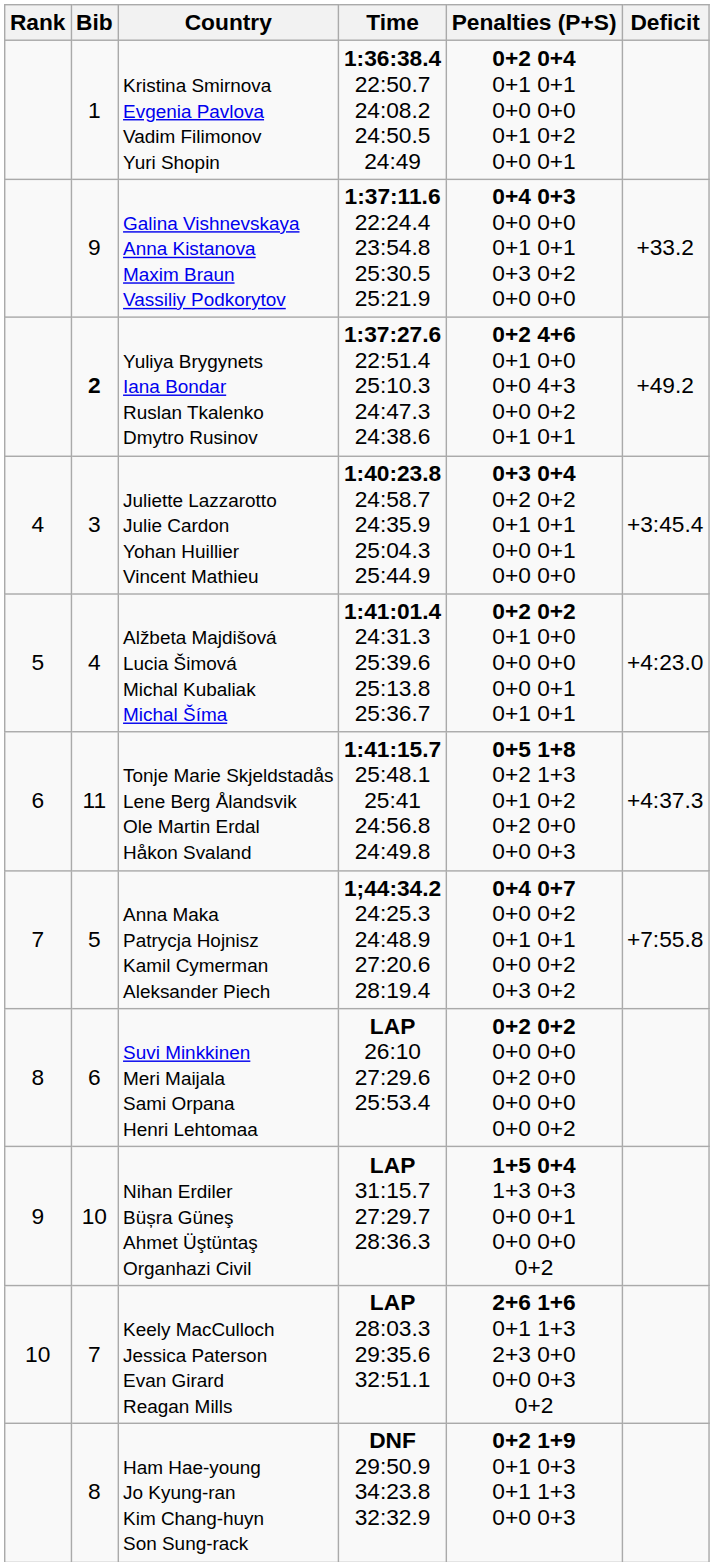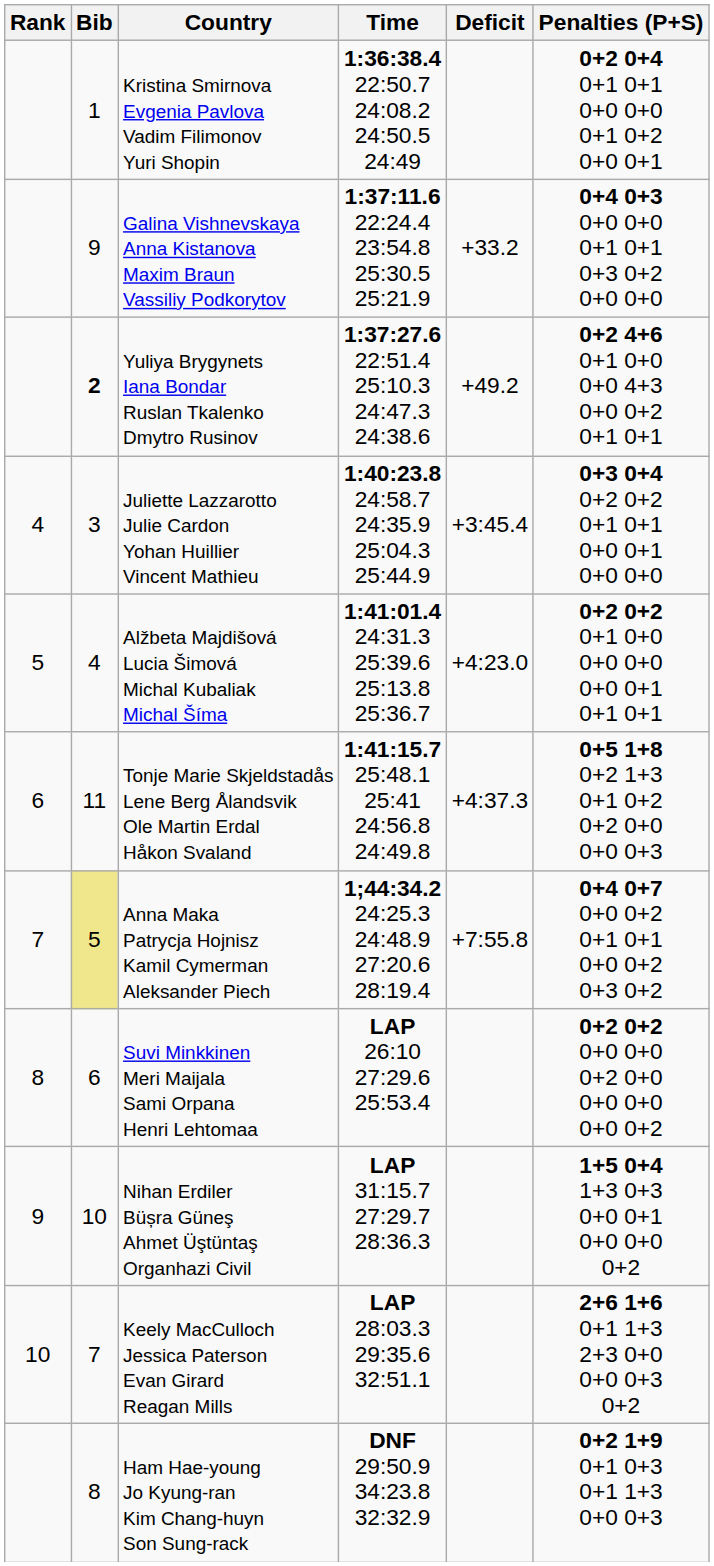 <table class="wikitable sortable" style="text-align:center">
 <tr>
 <th>Rank</th>
 <th>Bib</th>
 <th>Country</th>
 <th>Time</th>
+<th>Deficit</th>
 <th>Penalties  (P+S)</th>
-<th>Deficit</th>
 </tr>
 <tr>
 <td></td>
 <td>1</td>
 <td align=left><br><small>Kristina Smirnova<br><a href='#'>Evgenia Pavlova</a><br>Vadim Filimonov<br>Yuri Shopin</small></td>
 <td><strong>1:36:38.4</strong><br>22:50.7<br>24:08.2<br>24:50.5<br>24:49</td>
+<td></td>
 <td><strong>0+2 0+4</strong><br>0+1 0+1<br>0+0 0+0<br>0+1 0+2<br>0+0 0+1</td>
-<td></td>
 </tr>
 <tr>
 <td></td>
 <td>9</td>
 <td align=left><br><small><a href='#'>Galina Vishnevskaya</a><br><a href='#'>Anna Kistanova</a><br><a href='#'>Maxim Braun</a><br><a href='#'>Vassiliy Podkorytov</a></small></td>
 <td><strong>1:37:11.6</strong><br>22:24.4<br>23:54.8<br>25:30.5<br>25:21.9</td>
+<td>+33.2</td>
 <td><strong>0+4 0+3</strong><br>0+0 0+0<br>0+1 0+1<br>0+3 0+2<br>0+0 0+0</td>
-<td>+33.2</td>
 </tr>
 <tr>
 <td></td>
 <td><strong>2</strong></td>
 <td align=left><br><small>Yuliya Brygynets<br><a href='#'>Iana Bondar</a><br>Ruslan Tkalenko<br>Dmytro Rusinov</small></td>
 <td><strong>1:37:27.6</strong><br>22:51.4<br>25:10.3<br>24:47.3<br>24:38.6</td>
+<td>+49.2</td>
 <td><strong>0+2 4+6</strong><br>0+1 0+0<br>0+0 4+3<br>0+0 0+2<br>0+1 0+1</td>
-<td>+49.2</td>
 </tr>
 <tr>
 <td>4</td>
 <td>3</td>
 <td align=left><br><small>Juliette Lazzarotto<br>Julie Cardon<br>Yohan Huillier<br>Vincent Mathieu</small></td>
 <td><strong>1:40:23.8</strong><br>24:58.7<br>24:35.9<br>25:04.3<br>25:44.9</td>
+<td>+3:45.4</td>
 <td><strong>0+3 0+4</strong><br>0+2 0+2<br>0+1 0+1<br>0+0 0+1<br>0+0 0+0</td>
-<td>+3:45.4</td>
 </tr>
 <tr>
 <td>5</td>
 <td>4</td>
 <td align=left><br><small>Alžbeta Majdišová<br>Lucia Šimová<br>Michal Kubaliak<br><a href='#'>Michal Šíma</a></small></td>
 <td><strong>1:41:01.4</strong><br>24:31.3<br>25:39.6<br>25:13.8<br>25:36.7</td>
+<td>+4:23.0</td>
 <td><strong>0+2 0+2</strong><br>0+1 0+0<br>0+0 0+0<br>0+0 0+1<br>0+1 0+1</td>
-<td>+4:23.0</td>
 </tr>
 <tr>
 <td>6</td>
 <td>11</td>
 <td align=left><br><small>Tonje Marie Skjeldstadås<br>Lene Berg Ålandsvik<br>Ole Martin Erdal<br>Håkon Svaland</small></td>
 <td><strong>1:41:15.7</strong><br>25:48.1<br>25:41<br>24:56.8<br>24:49.8</td>
+<td>+4:37.3</td>
 <td><strong>0+5 1+8</strong><br>0+2 1+3<br>0+1 0+2<br>0+2 0+0<br>0+0 0+3</td>
-<td>+4:37.3</td>
 </tr>
 <tr>
 <td>7</td>
-<td>5</td>
+<td style="background: khaki;">5</td>
 <td align=left><br><small>Anna Maka<br>Patrycja Hojnisz<br>Kamil Cymerman<br>Aleksander Piech</small></td>
 <td><strong>1;44:34.2</strong><br>24:25.3<br>24:48.9<br>27:20.6<br>28:19.4</td>
+<td>+7:55.8</td>
 <td><strong>0+4 0+7</strong><br>0+0 0+2<br>0+1 0+1<br>0+0 0+2<br>0+3 0+2</td>
-<td>+7:55.8</td>
 </tr>
 <tr>
 <td>8</td>
 <td>6</td>
 <td align=left><br><small><a href='#'>Suvi Minkkinen</a><br>Meri Maijala<br>Sami Orpana<br>Henri Lehtomaa</small></td>
 <td valign=top><strong>LAP</strong><br>26:10<br>27:29.6<br>25:53.4</td>
+<td></td>
 <td valign=top><strong>0+2 0+2</strong><br>0+0 0+0<br>0+2 0+0<br>0+0 0+0<br>0+0 0+2</td>
-<td></td>
 </tr>
 <tr>
 <td>9</td>
 <td>10</td>
 <td align=left><br><small>Nihan Erdiler<br>Büșra Güneş<br>Ahmet Üştüntaş<br>Organhazi Civil</small></td>
 <td valign=top><strong>LAP</strong><br>31:15.7<br>27:29.7<br>28:36.3</td>
+<td></td>
 <td valign=top><strong>1+5 0+4</strong><br>1+3 0+3<br>0+0 0+1<br>0+0 0+0<br>0+2</td>
-<td></td>
 </tr>
 <tr>
 <td>10</td>
 <td>7</td>
 <td align=left><br><small>Keely MacCulloch<br>Jessica Paterson<br>Evan Girard<br>Reagan Mills</small></td>
 <td valign=top><strong>LAP</strong><br>28:03.3<br>29:35.6<br>32:51.1</td>
+<td></td>
 <td valign=top><strong>2+6 1+6</strong><br>0+1 1+3<br>2+3 0+0<br>0+0 0+3<br>0+2</td>
-<td></td>
 </tr>
 <tr>
 <td></td>
 <td>8</td>
 <td align=left><br><small>Ham Hae-young<br>Jo Kyung-ran<br>Kim Chang-huyn<br>Son Sung-rack</small></td>
 <td valign=top><strong>DNF</strong><br>29:50.9<br>34:23.8<br>32:32.9</td>
+<td></td>
 <td valign=top><strong>0+2 1+9</strong><br>0+1 0+3<br>0+1 1+3<br>0+0 0+3</td>
-<td></td>
 </tr>
 </table>
